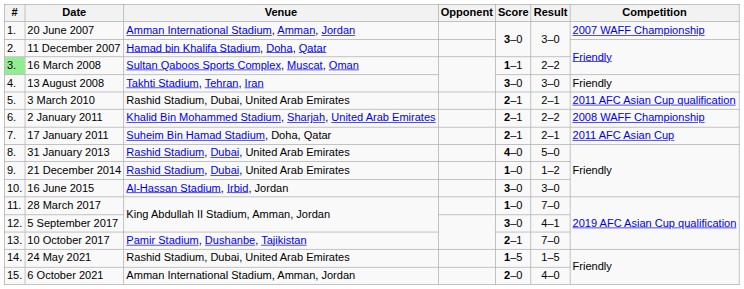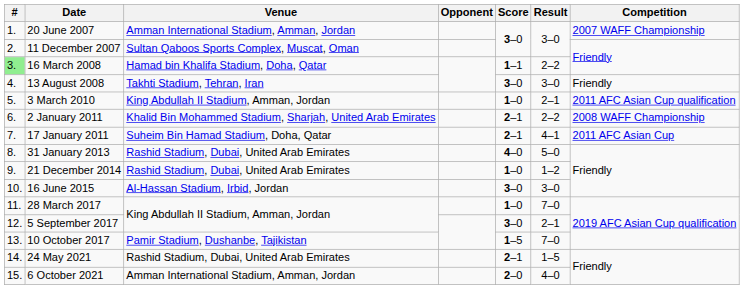 <table class="wikitable">
 <tr>
 <th>#</th>
 <th>Date</th>
 <th>Venue</th>
 <th>Opponent</th>
 <th>Score</th>
 <th>Result</th>
 <th>Competition</th>
 </tr>
 <tr>
 <td>1.</td>
 <td>20 June 2007</td>
 <td><a href='#'>Amman International Stadium</a>, <a href='#'>Amman</a>, <a href='#'>Jordan</a></td>
 <td></td>
 <td rowspan=2 align=center><strong>3</strong>–0</td>
 <td rowspan=2 align=center>3–0</td>
 <td><a href='#'>2007 WAFF Championship</a></td>
 </tr>
 <tr>
 <td>2.</td>
 <td>11 December 2007</td>
-<td><a href='#'>Hamad bin Khalifa Stadium</a>, <a href='#'>Doha</a>, <a href='#'>Qatar</a></td>
+<td><a href='#'>Sultan Qaboos Sports Complex</a>, <a href='#'>Muscat</a>, <a href='#'>Oman</a></td>
 <td></td>
 <td rowspan=2><a href='#'>Friendly</a></td>
 </tr>
 <tr>
 <td style="background: lightgreen;">3.</td>
 <td>16 March 2008</td>
-<td><a href='#'>Sultan Qaboos Sports Complex</a>, <a href='#'>Muscat</a>, <a href='#'>Oman</a></td>
+<td><a href='#'>Hamad bin Khalifa Stadium</a>, <a href='#'>Doha</a>, <a href='#'>Qatar</a></td>
 <td rowspan=2></td>
 <td align=center><strong>1</strong>–1</td>
 <td align=center>2–2</td>
 </tr>
 <tr>
 <td>4.</td>
 <td>13 August 2008</td>
 <td><a href='#'>Takhti Stadium</a>, <a href='#'>Tehran</a>, <a href='#'>Iran</a></td>
 <td align=center><strong>3</strong>–0</td>
 <td align=center>3–0</td>
 <td>Friendly</td>
 </tr>
 <tr>
 <td>5.</td>
 <td>3 March 2010</td>
-<td>Rashid Stadium, Dubai, United Arab Emirates</td>
+<td><a href='#'>King Abdullah II Stadium</a>, Amman, Jordan</td>
 <td></td>
-<td align=center><strong>2</strong>–1</td>
+<td align=center><strong>1</strong>–0</td>
 <td align=center>2–1</td>
 <td><a href='#'>2011 AFC Asian Cup qualification</a></td>
 </tr>
 <tr>
 <td>6.</td>
 <td>2 January 2011</td>
 <td><a href='#'>Khalid Bin Mohammed Stadium</a>, <a href='#'>Sharjah</a>, <a href='#'>United Arab Emirates</a></td>
 <td></td>
 <td align=center><strong>2</strong>–1</td>
 <td align=center>2–2</td>
 <td><a href='#'>2008 WAFF Championship</a></td>
 </tr>
 <tr>
 <td>7.</td>
 <td>17 January 2011</td>
 <td><a href='#'>Suheim Bin Hamad Stadium</a>, Doha, Qatar</td>
 <td></td>
 <td align=center><strong>2</strong>–1</td>
-<td align=center>2–1</td>
+<td align=center>4–1</td>
 <td><a href='#'>2011 AFC Asian Cup</a></td>
 </tr>
 <tr>
 <td>8.</td>
 <td>31 January 2013</td>
 <td><a href='#'>Rashid Stadium</a>, <a href='#'>Dubai</a>, United Arab Emirates</td>
 <td></td>
 <td align=center><strong>4</strong>–0</td>
 <td align=center>5–0</td>
 <td rowspan=3>Friendly</td>
 </tr>
 <tr>
 <td>9.</td>
 <td>21 December 2014</td>
 <td><a href='#'>Rashid Stadium</a>, <a href='#'>Dubai</a>, United Arab Emirates</td>
 <td></td>
 <td align=center><strong>1</strong>–0</td>
 <td align=center>1–2</td>
 </tr>
 <tr>
 <td>10.</td>
 <td>16 June 2015</td>
 <td><a href='#'>Al-Hassan Stadium</a>, <a href='#'>Irbid</a>, Jordan</td>
 <td></td>
 <td align=center><strong>3</strong>–0</td>
 <td align=center>3–0</td>
 </tr>
 <tr>
 <td>11.</td>
 <td>28 March 2017</td>
 <td rowspan=2>King Abdullah II Stadium, Amman, Jordan</td>
 <td></td>
 <td align=center><strong>1</strong>–0</td>
 <td align=center>7–0</td>
 <td rowspan=3><a href='#'>2019 AFC Asian Cup qualification</a></td>
 </tr>
 <tr>
 <td>12.</td>
 <td>5 September 2017</td>
 <td rowspan=2></td>
 <td align=center><strong>3</strong>–0</td>
-<td align=center>4–1</td>
+<td align=center>2–1</td>
 </tr>
 <tr>
 <td>13.</td>
 <td>10 October 2017</td>
 <td><a href='#'>Pamir Stadium</a>, <a href='#'>Dushanbe</a>, <a href='#'>Tajikistan</a></td>
-<td align=center><strong>2</strong>–1</td>
+<td align=center><strong>1</strong>–5</td>
 <td align=center>7–0</td>
 </tr>
 <tr>
 <td>14.</td>
 <td>24 May 2021</td>
 <td>Rashid Stadium, Dubai, United Arab Emirates</td>
 <td></td>
-<td align=center><strong>1</strong>–5</td>
+<td align=center><strong>2</strong>–1</td>
 <td align=center>1–5</td>
 <td rowspan="2">Friendly</td>
 </tr>
 <tr>
 <td>15.</td>
 <td>6 October 2021</td>
 <td>Amman International Stadium, Amman, Jordan</td>
 <td></td>
 <td align=center><strong>2</strong>–0</td>
 <td align=center>4–0</td>
 </tr>
 </table>
